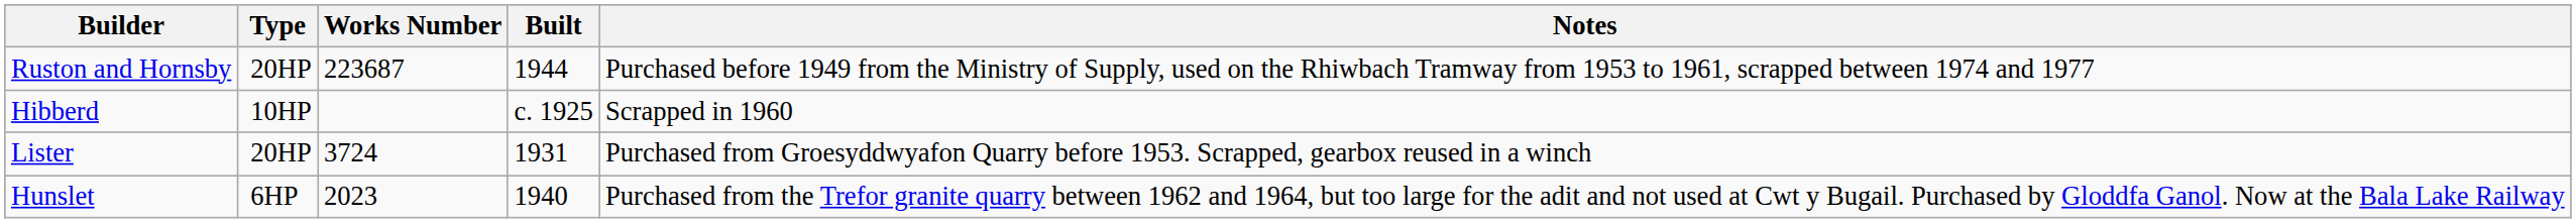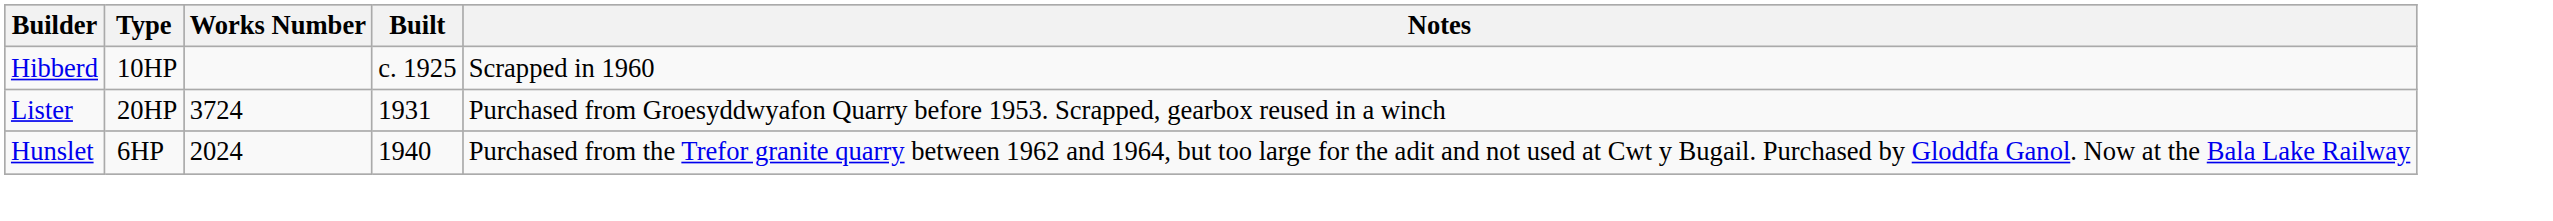 <table class="wikitable">
 <tr>
 <th>Builder</th>
 <th>Type</th>
 <th>Works Number</th>
 <th>Built</th>
 <th>Notes</th>
-</tr>
-<tr>
-<td><a href='#'>Ruston and Hornsby</a></td>
-<td> 20HP</td>
-<td>223687</td>
-<td>1944</td>
-<td>Purchased before 1949 from the Ministry of Supply, used on the Rhiwbach Tramway from 1953 to 1961, scrapped between 1974 and 1977</td>
 </tr>
 <tr>
 <td><a href='#'>Hibberd</a></td>
 <td> 10HP</td>
 <td></td>
 <td>c. 1925</td>
 <td>Scrapped in 1960</td>
 </tr>
 <tr>
 <td><a href='#'>Lister</a></td>
 <td> 20HP</td>
 <td>3724</td>
 <td>1931</td>
 <td>Purchased from Groesyddwyafon Quarry before 1953. Scrapped, gearbox reused in a winch</td>
 </tr>
 <tr>
 <td><a href='#'>Hunslet</a></td>
 <td> 6HP</td>
-<td>2023</td>
+<td>2024</td>
 <td>1940</td>
 <td>Purchased from the <a href='#'>Trefor granite quarry</a> between 1962 and 1964, but too large for the adit and not used at Cwt y Bugail. Purchased by <a href='#'>Gloddfa Ganol</a>. Now at the <a href='#'>Bala Lake Railway</a></td>
 </tr>
 </table>
